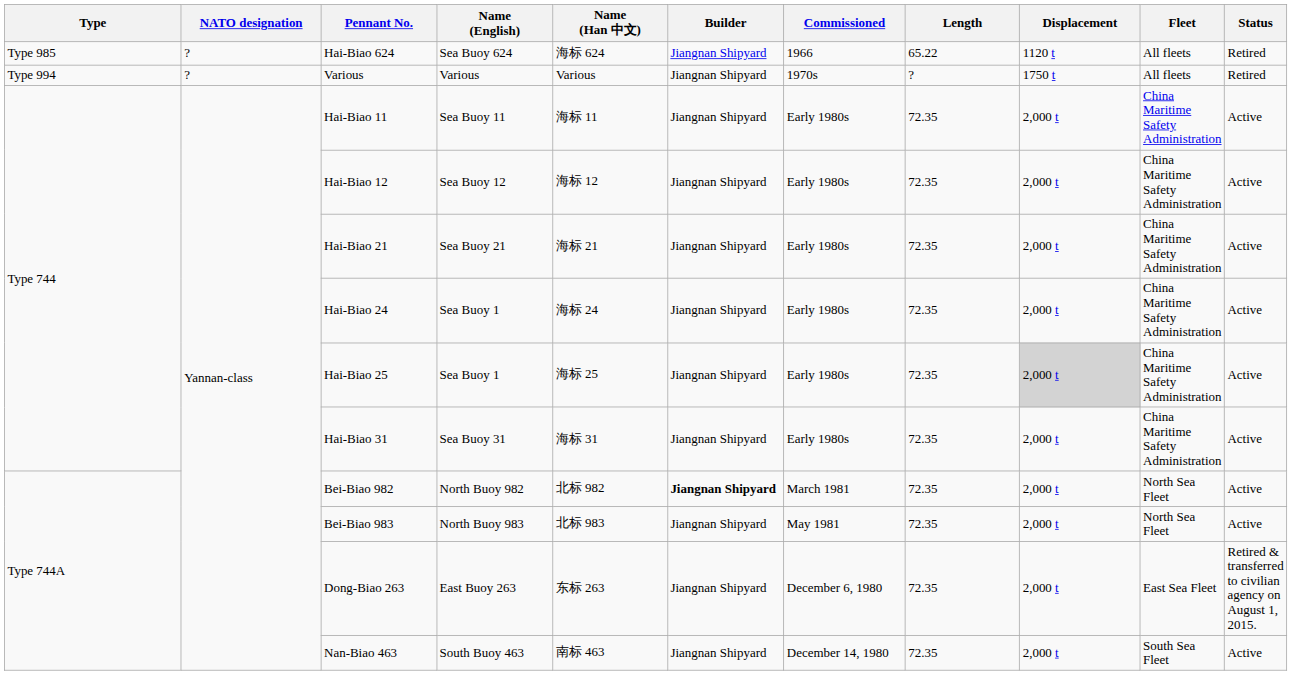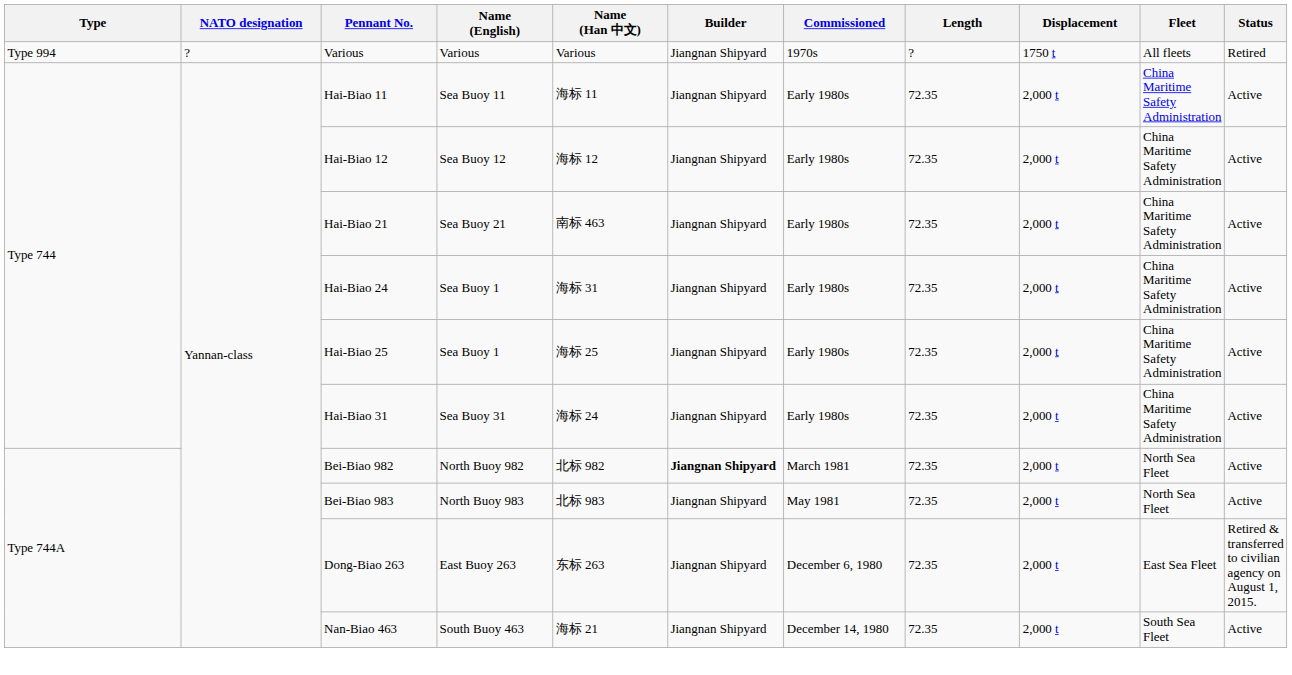 <table class="wikitable sortable"  style="margin:auto; width:100%;">
 <tr>
 <th style="text-align:center; width:16%;">Type</th>
 <th style="text-align:center; width:12%;"><a href='#'>NATO designation</a></th>
 <th style="text-align:center; width:10%;"><a href='#'>Pennant No.</a></th>
 <th style="text-align:center; width:10%;">Name<br>(English)</th>
 <th style="text-align:center; width:10%;">Name<br>(Han 中文)</th>
 <th style="text-align:center; width:10%;">Builder</th>
 <th style="text-align:center; width:10%;"><a href='#'>Commissioned</a></th>
 <th style="text-align:center; width:10%;">Length</th>
 <th style="text-align:center; width:10%;">Displacement</th>
 <th style="text-align:center; width:10%;">Fleet</th>
 <th style="text-align:center; width:10%;">Status</th>
-</tr>
-<tr>
-<td>Type 985</td>
-<td>?</td>
-<td>Hai-Biao 624</td>
-<td>Sea Buoy 624</td>
-<td>海标 624</td>
-<td><a href='#'>Jiangnan Shipyard</a></td>
-<td>1966</td>
-<td>65.22</td>
-<td>1120 <a href='#'>t</a></td>
-<td>All fleets</td>
-<td><span>Retired</span></td>
 </tr>
 <tr>
 <td>Type 994</td>
 <td>?</td>
 <td>Various</td>
 <td>Various</td>
 <td>Various</td>
 <td>Jiangnan Shipyard</td>
 <td>1970s</td>
 <td>?</td>
 <td>1750 <a href='#'>t</a></td>
 <td>All fleets</td>
 <td><span>Retired</span></td>
 </tr>
 <tr>
 <td rowspan="6">Type 744</td>
 <td rowspan="10">Yannan-class</td>
 <td>Hai-Biao 11</td>
 <td>Sea Buoy 11</td>
 <td>海标 11</td>
 <td>Jiangnan Shipyard</td>
 <td>Early 1980s</td>
 <td>72.35</td>
 <td>2,000 <a href='#'>t</a></td>
 <td><a href='#'>China Maritime Safety Administration</a></td>
 <td><span>Active</span></td>
 </tr>
 <tr>
 <td>Hai-Biao 12</td>
 <td>Sea Buoy 12</td>
 <td>海标 12</td>
 <td>Jiangnan Shipyard</td>
 <td>Early 1980s</td>
 <td>72.35</td>
 <td>2,000 <a href='#'>t</a></td>
 <td>China Maritime Safety Administration</td>
 <td><span>Active</span></td>
 </tr>
 <tr>
 <td>Hai-Biao 21</td>
 <td>Sea Buoy 21</td>
-<td>海标 21</td>
+<td>南标 463</td>
 <td>Jiangnan Shipyard</td>
 <td>Early 1980s</td>
 <td>72.35</td>
 <td>2,000 <a href='#'>t</a></td>
 <td>China Maritime Safety Administration</td>
 <td><span>Active</span></td>
 </tr>
 <tr>
 <td>Hai-Biao 24</td>
 <td>Sea Buoy 1</td>
-<td>海标 24</td>
+<td>海标 31</td>
 <td>Jiangnan Shipyard</td>
 <td>Early 1980s</td>
 <td>72.35</td>
 <td>2,000 <a href='#'>t</a></td>
 <td>China Maritime Safety Administration</td>
 <td><span>Active</span></td>
 </tr>
 <tr>
 <td>Hai-Biao 25</td>
 <td>Sea Buoy 1</td>
 <td>海标 25</td>
 <td>Jiangnan Shipyard</td>
 <td>Early 1980s</td>
 <td>72.35</td>
-<td style="background: lightgrey;">2,000 <a href='#'>t</a></td>
+<td>2,000 <a href='#'>t</a></td>
 <td>China Maritime Safety Administration</td>
 <td><span>Active</span></td>
 </tr>
 <tr>
 <td>Hai-Biao 31</td>
 <td>Sea Buoy 31</td>
-<td>海标 31</td>
+<td>海标 24</td>
 <td>Jiangnan Shipyard</td>
 <td>Early 1980s</td>
 <td>72.35</td>
 <td>2,000 <a href='#'>t</a></td>
 <td>China Maritime Safety Administration</td>
 <td><span>Active</span></td>
 </tr>
 <tr>
 <td rowspan="4">Type 744A</td>
 <td>Bei-Biao 982</td>
 <td>North Buoy 982</td>
 <td>北标 982</td>
 <td><strong>Jiangnan Shipyard</strong></td>
 <td>March 1981</td>
 <td>72.35</td>
 <td>2,000 <a href='#'>t</a></td>
 <td>North Sea Fleet</td>
 <td><span>Active</span></td>
 </tr>
 <tr>
 <td>Bei-Biao 983</td>
 <td>North Buoy 983</td>
 <td>北标 983</td>
 <td>Jiangnan Shipyard</td>
 <td>May 1981</td>
 <td>72.35</td>
 <td>2,000 <a href='#'>t</a></td>
 <td>North Sea Fleet</td>
 <td><span>Active</span></td>
 </tr>
 <tr>
 <td>Dong-Biao 263</td>
 <td>East Buoy 263</td>
 <td>东标 263</td>
 <td>Jiangnan Shipyard</td>
 <td>December 6, 1980</td>
 <td>72.35</td>
 <td>2,000 <a href='#'>t</a></td>
 <td>East Sea Fleet</td>
 <td><span>Retired & transferred to civilian agency on August 1, 2015.</span></td>
 </tr>
 <tr>
 <td>Nan-Biao 463</td>
 <td>South Buoy 463</td>
-<td>南标 463</td>
+<td>海标 21</td>
 <td>Jiangnan Shipyard</td>
 <td>December 14, 1980</td>
 <td>72.35</td>
 <td>2,000 <a href='#'>t</a></td>
 <td>South Sea Fleet</td>
 <td><span>Active</span></td>
 </tr>
 </table>
